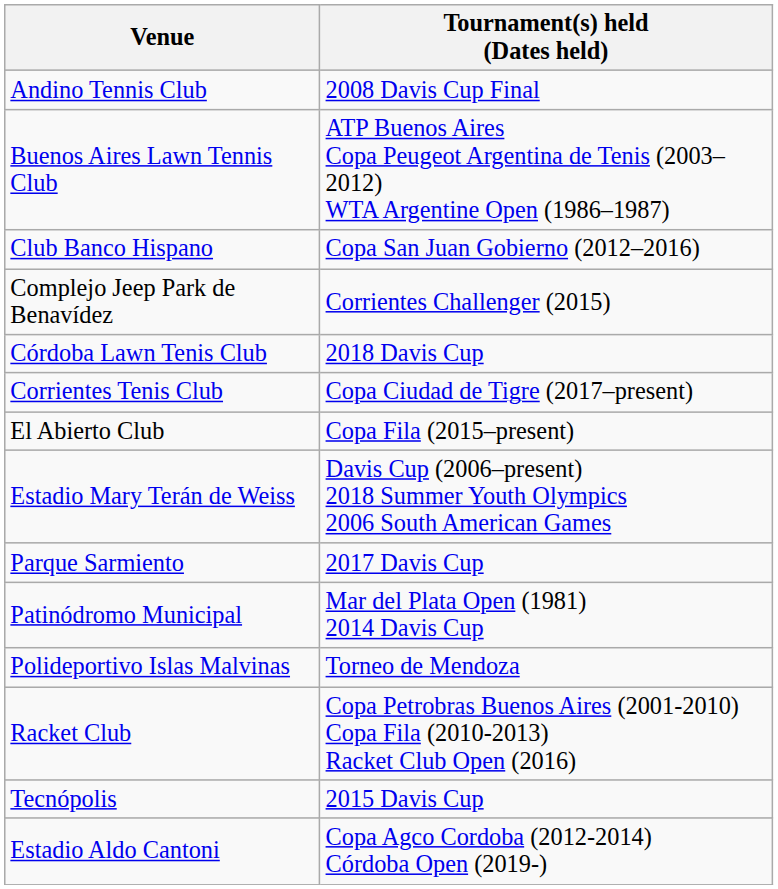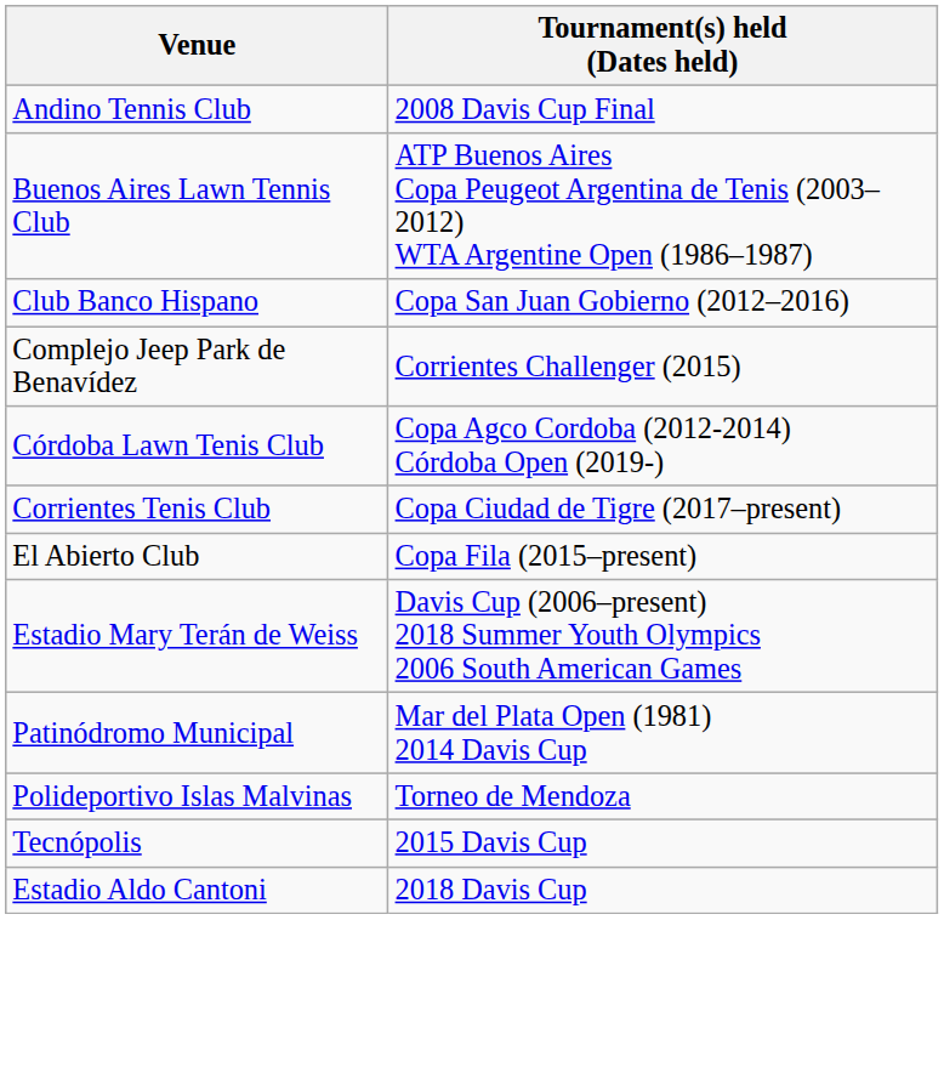 <table class=wikitable>
 <tr>
 <th width=200>Venue</th>
 <th width=290>Tournament(s) held<br>(Dates held)</th>
 </tr>
 <tr>
 <td><a href='#'>Andino Tennis Club</a></td>
 <td><a href='#'>2008 Davis Cup Final</a></td>
 </tr>
 <tr>
 <td><a href='#'>Buenos Aires Lawn Tennis Club</a></td>
 <td><a href='#'>ATP Buenos Aires</a><br><a href='#'>Copa Peugeot Argentina de Tenis</a> (2003–2012)<br><a href='#'>WTA Argentine Open</a> (1986–1987)</td>
 </tr>
 <tr>
 <td><a href='#'>Club Banco Hispano</a></td>
 <td><a href='#'>Copa San Juan Gobierno</a> (2012–2016)</td>
 </tr>
 <tr>
 <td>Complejo Jeep Park de Benavídez</td>
 <td><a href='#'>Corrientes Challenger</a> (2015)</td>
 </tr>
 <tr>
 <td><a href='#'>Córdoba Lawn Tenis Club</a></td>
-<td><a href='#'>2018 Davis Cup</a></td>
+<td><a href='#'>Copa Agco Cordoba</a> (2012-2014)<br><a href='#'>Córdoba Open</a> (2019-)</td>
 </tr>
 <tr>
 <td><a href='#'>Corrientes Tenis Club</a></td>
 <td><a href='#'>Copa Ciudad de Tigre</a> (2017–present)</td>
 </tr>
 <tr>
 <td>El Abierto Club</td>
 <td><a href='#'>Copa Fila</a> (2015–present)</td>
 </tr>
 <tr>
 <td><a href='#'>Estadio Mary Terán de Weiss</a></td>
 <td><a href='#'>Davis Cup</a> (2006–present)<br><a href='#'>2018 Summer Youth Olympics</a><br><a href='#'>2006 South American Games</a></td>
 </tr>
 <tr>
-<td><a href='#'>Parque Sarmiento</a></td>
-<td><a href='#'>2017 Davis Cup</a></td>
-</tr>
-<tr>
 <td><a href='#'>Patinódromo Municipal</a></td>
 <td><a href='#'>Mar del Plata Open</a> (1981)<br><a href='#'>2014 Davis Cup</a></td>
 </tr>
 <tr>
 <td><a href='#'>Polideportivo Islas Malvinas</a></td>
 <td><a href='#'>Torneo de Mendoza</a></td>
 </tr>
 <tr>
-<td><a href='#'>Racket Club</a></td>
-<td><a href='#'>Copa Petrobras Buenos Aires</a> (2001-2010)<br><a href='#'>Copa Fila</a> (2010-2013)<br><a href='#'>Racket Club Open</a> (2016)</td>
-</tr>
-<tr>
 <td><a href='#'>Tecnópolis</a></td>
 <td><a href='#'>2015 Davis Cup</a></td>
 </tr>
 <tr>
 <td><a href='#'>Estadio Aldo Cantoni</a></td>
-<td><a href='#'>Copa Agco Cordoba</a> (2012-2014)<br><a href='#'>Córdoba Open</a> (2019-)</td>
+<td><a href='#'>2018 Davis Cup</a></td>
 </tr>
 </table>
